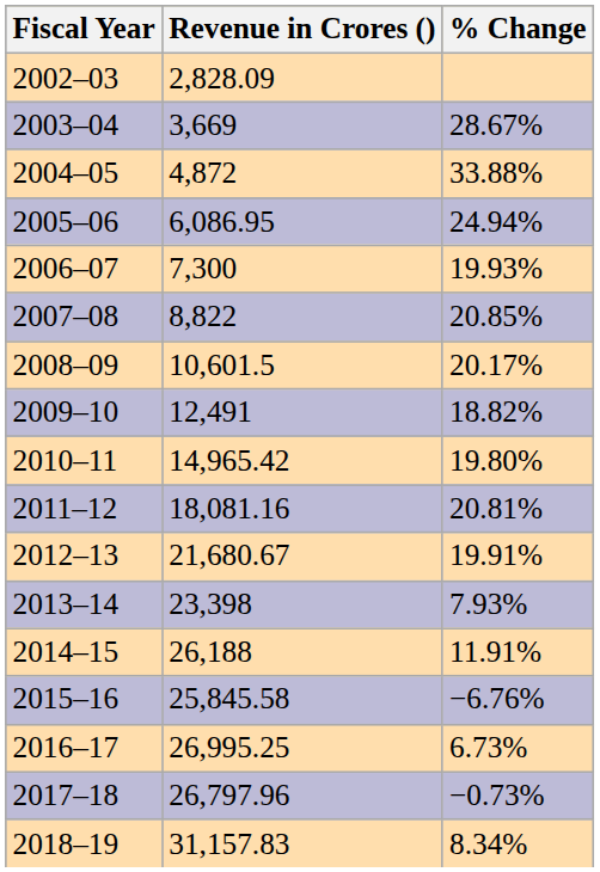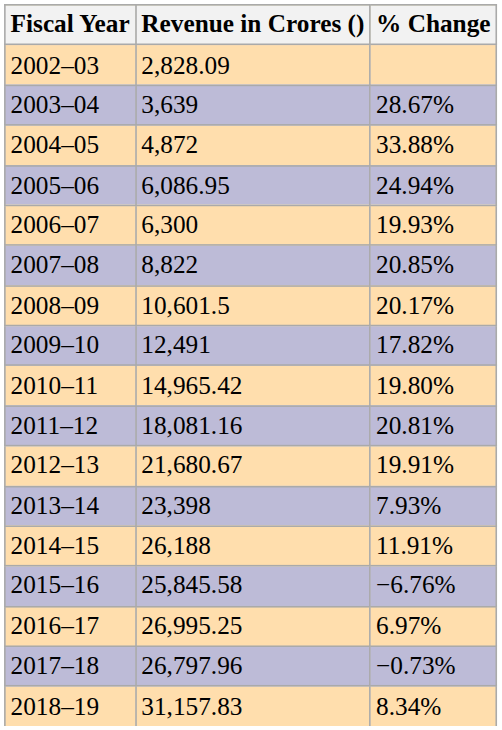 <table class="wikitable " style="margin-left: auto; margin-right: auto; border: none;">
 <tr style="background:#c9be62;">
 <th>Fiscal Year</th>
 <th>Revenue in Crores ()</th>
 <th>% Change</th>
 </tr>
 <tr style="background:#ffdead;">
 <td>2002–03</td>
 <td><div>2,828.09</div></td>
 <td><div>  </div></td>
 </tr>
 <tr style="background:#bdbbd7;">
 <td>2003–04</td>
-<td><div>3,669</div></td>
+<td><div>3,639</div></td>
 <td><div> 28.67%</div></td>
 </tr>
 <tr style="background:#ffdead;">
 <td>2004–05</td>
 <td><div>4,872</div></td>
 <td><div> 33.88%</div></td>
 </tr>
 <tr style="background:#bdbbd7;">
 <td>2005–06</td>
 <td><div>6,086.95</div></td>
 <td><div> 24.94%</div></td>
 </tr>
 <tr style="background:#ffdead;">
 <td>2006–07</td>
-<td><div>7,300</div></td>
+<td><div>6,300</div></td>
 <td><div> 19.93%</div></td>
 </tr>
 <tr style="background:#bdbbd7;">
 <td>2007–08</td>
 <td><div>8,822</div></td>
 <td><div> 20.85%</div></td>
 </tr>
 <tr style="background:#ffdead;">
 <td>2008–09</td>
 <td><div>10,601.5</div></td>
 <td><div> 20.17%</div></td>
 </tr>
 <tr style="background:#bdbbd7;">
 <td>2009–10</td>
 <td><div>12,491</div></td>
-<td><div> 18.82%</div></td>
+<td><div> 17.82%</div></td>
 </tr>
 <tr style="background:#ffdead;">
 <td>2010–11</td>
 <td><div>14,965.42</div></td>
 <td><div> 19.80%</div></td>
 </tr>
 <tr style="background:#bdbbd7;">
 <td>2011–12</td>
 <td><div>18,081.16</div></td>
 <td><div> 20.81%</div></td>
 </tr>
 <tr style="background:#ffdead;">
 <td>2012–13</td>
 <td><div>21,680.67</div></td>
 <td><div> 19.91%</div></td>
 </tr>
 <tr style="background:#bdbbd7;">
 <td>2013–14</td>
 <td><div>23,398</div></td>
 <td><div> 7.93%</div></td>
 </tr>
 <tr style="background:#ffdead;">
 <td>2014–15</td>
 <td><div>26,188</div></td>
 <td><div> 11.91%</div></td>
 </tr>
 <tr style="background:#bdbbd7;">
 <td>2015–16</td>
 <td><div>25,845.58 </div></td>
 <td><div> −6.76%</div></td>
 </tr>
 <tr style="background:#ffdead;">
 <td>2016–17</td>
 <td><div>26,995.25 </div></td>
-<td><div> 6.73%</div></td>
+<td><div> 6.97%</div></td>
 </tr>
 <tr style="background:#bdbbd7;">
 <td>2017–18</td>
 <td><div>26,797.96 </div></td>
 <td><div> −0.73%</div></td>
 </tr>
 <tr style="background:#ffdead;">
 <td>2018–19</td>
 <td><div>31,157.83</div></td>
 <td><div> 8.34%</div></td>
 </tr>
 <tr>
 </tr>
 </table>
